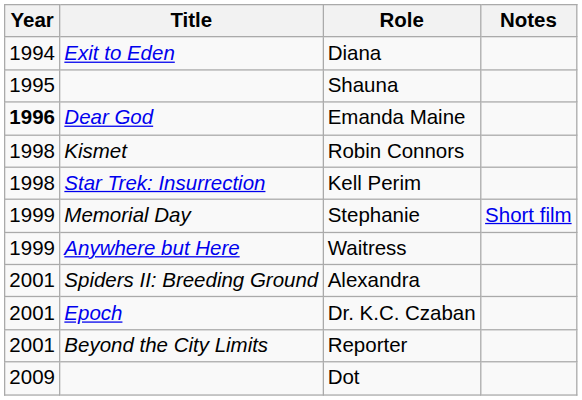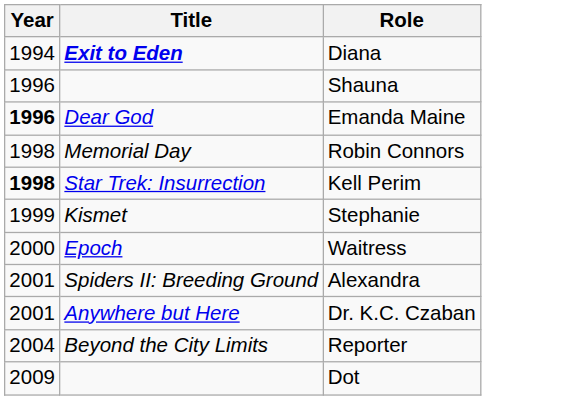 <table class="wikitable sortable">
 <tr>
 <th>Year</th>
 <th>Title</th>
 <th>Role</th>
-<th class="unsortable">Notes</th>
 </tr>
 <tr>
 <td>1994</td>
-<td><em><a href='#'>Exit to Eden</a></em></td>
+<td><strong><em><a href='#'>Exit to Eden</a></em></strong></td>
 <td>Diana</td>
-<td></td>
 </tr>
 <tr>
-<td>1995</td>
+<td>1996</td>
 <td><em></em></td>
 <td>Shauna</td>
-<td></td>
 </tr>
 <tr>
 <td><strong>1996</strong></td>
 <td><em><a href='#'>Dear God</a></em></td>
 <td>Emanda Maine</td>
-<td></td>
 </tr>
 <tr>
 <td>1998</td>
-<td><em>Kismet</em></td>
+<td><em>Memorial Day</em></td>
 <td>Robin Connors</td>
-<td></td>
 </tr>
 <tr>
-<td>1998</td>
+<td><strong>1998</strong></td>
 <td><em><a href='#'>Star Trek: Insurrection</a></em></td>
 <td>Kell Perim</td>
-<td></td>
 </tr>
 <tr>
 <td>1999</td>
-<td><em>Memorial Day</em></td>
+<td><em>Kismet</em></td>
 <td>Stephanie</td>
-<td><a href='#'>Short film</a></td>
 </tr>
 <tr>
-<td>1999</td>
-<td><em><a href='#'>Anywhere but Here</a></em></td>
+<td>2000</td>
+<td><em><a href='#'>Epoch</a></em></td>
 <td>Waitress</td>
-<td></td>
 </tr>
 <tr>
 <td>2001</td>
 <td><em>Spiders II: Breeding Ground</em></td>
 <td>Alexandra</td>
-<td></td>
 </tr>
 <tr>
 <td>2001</td>
-<td><em><a href='#'>Epoch</a></em></td>
+<td><em><a href='#'>Anywhere but Here</a></em></td>
 <td>Dr. K.C. Czaban</td>
-<td></td>
 </tr>
 <tr>
-<td>2001</td>
+<td>2004</td>
 <td><em>Beyond the City Limits</em></td>
 <td>Reporter</td>
-<td></td>
 </tr>
 <tr>
 <td>2009</td>
 <td><em></em></td>
 <td>Dot</td>
-<td></td>
 </tr>
 </table>
